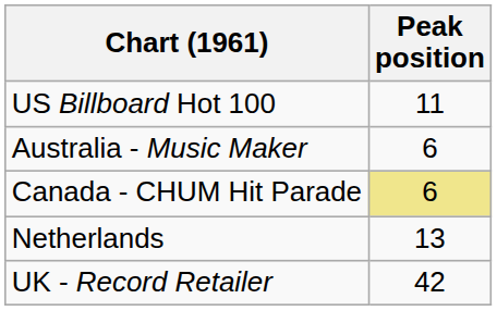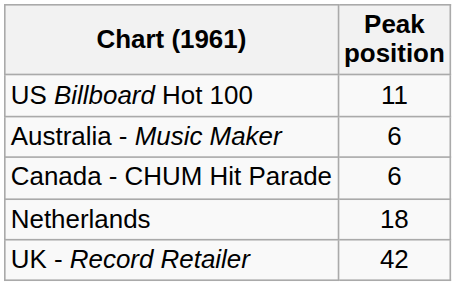 <table class="wikitable sortable">
 <tr>
 <th align="left">Chart (1961)</th>
 <th style="text-align:center;">Peak<br>position</th>
 </tr>
 <tr>
 <td align="left">US <em>Billboard</em> Hot 100</td>
 <td style="text-align:center;">11</td>
 </tr>
 <tr>
 <td align="left">Australia - <em>Music Maker</em></td>
 <td style="text-align:center;">6</td>
 </tr>
 <tr>
 <td align="left">Canada - CHUM Hit Parade</td>
-<td style="background: khaki; text-align:center;">6</td>
+<td style="text-align:center;">6</td>
 </tr>
 <tr>
 <td align="left">Netherlands</td>
-<td style="text-align:center;">13</td>
+<td style="text-align:center;">18</td>
 </tr>
 <tr>
 <td align="left">UK - <em>Record Retailer</em></td>
 <td style="text-align:center;">42</td>
 </tr>
 </table>
